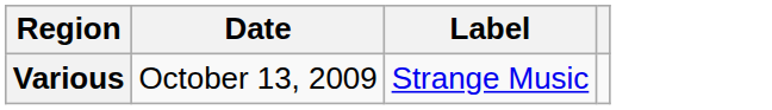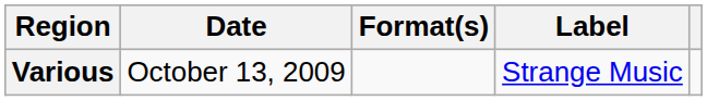 <table class="wikitable sortable plainrowheaders">
 <tr>
 <th scope="col">Region</th>
 <th scope="col">Date</th>
+<th scope="col">Format(s)</th>
 <th scope="col">Label</th>
 <th scope="col"></th>
 </tr>
 <tr>
 <th scope="row">Various</th>
 <td>October 13, 2009</td>
+<td></td>
 <td><a href='#'>Strange Music</a></td>
 <td></td>
 </tr>
 </table>
